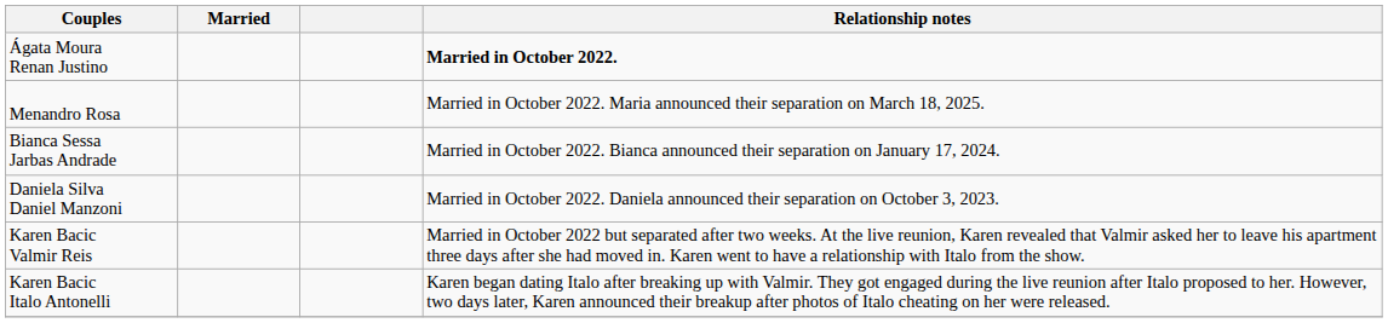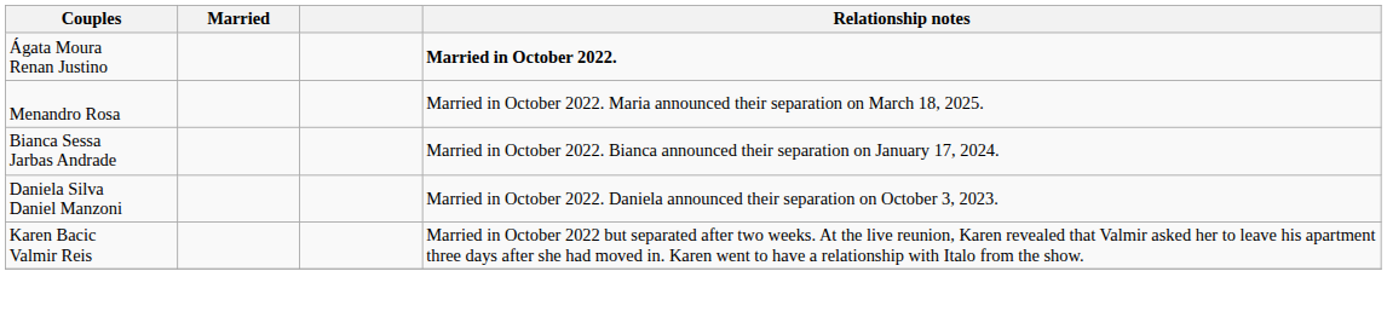 <table class="wikitable plainrowheaders" width:100% style="text-align: left; width:100%">
 <tr>
 <th scope="col" width="12.50%">Couples</th>
 <th scope="col" width="08.90%">Married</th>
 <th scope="col" width="08.90%"></th>
 <th scope="col" width="70.10%">Relationship notes</th>
 </tr>
 <tr>
 <td>Ágata Moura<br>Renan Justino</td>
 <td></td>
 <td></td>
 <td><strong>Married in October 2022.</strong></td>
 </tr>
 <tr>
 <td><br>Menandro Rosa</td>
 <td></td>
 <td></td>
 <td>Married in October 2022. Maria announced their separation on March 18, 2025.</td>
 </tr>
 <tr>
 <td>Bianca Sessa<br>Jarbas Andrade</td>
 <td></td>
 <td></td>
 <td>Married in October 2022. Bianca announced their separation on January 17, 2024.</td>
 </tr>
 <tr>
 <td>Daniela Silva<br>Daniel Manzoni</td>
 <td></td>
 <td></td>
 <td>Married in October 2022. Daniela announced their separation on October 3, 2023.</td>
 </tr>
 <tr>
 <td>Karen Bacic<br>Valmir Reis</td>
 <td></td>
 <td></td>
 <td>Married in October 2022 but separated after two weeks. At the live reunion, Karen revealed that Valmir asked her to leave his apartment three days after she had moved in. Karen went to have a relationship with Italo from the show.</td>
 </tr>
 <tr>
-<td>Karen Bacic<br>Italo Antonelli</td>
-<td></td>
-<td></td>
-<td>Karen began dating Italo after breaking up with Valmir. They got engaged during the live reunion after Italo proposed to her. However, two days later, Karen announced their breakup after photos of Italo cheating on her were released.</td>
-</tr>
-<tr>
 </tr>
 </table>
